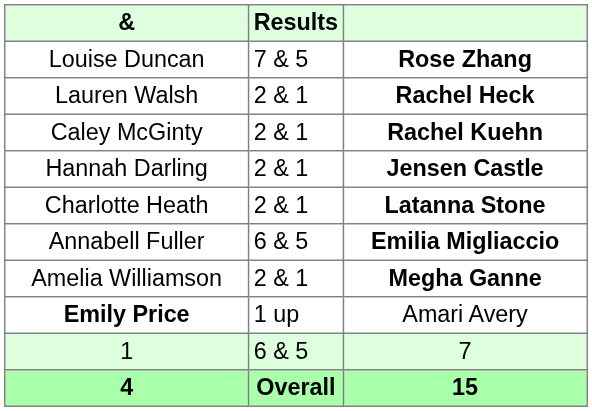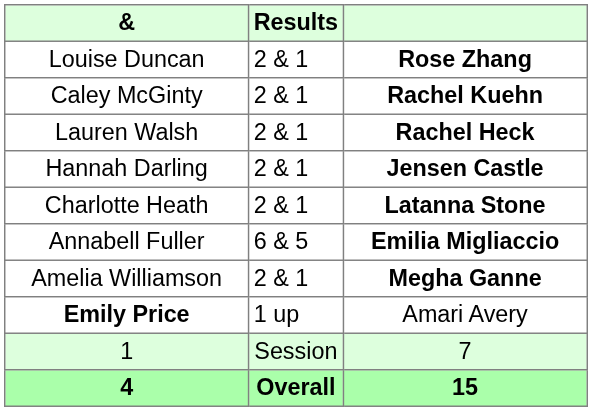 <table border="1" cellpadding="3" style="border-collapse: collapse; text-align:center;">
 <tr style="background:#ddffdd;">
 <th width=160> & </th>
 <th>Results</th>
 <th width=160></th>
 </tr>
 <tr>
 <td>Louise Duncan</td>
-<td align=left> 7 & 5</td>
+<td align=left> 2 & 1</td>
 <td><strong>Rose Zhang</strong></td>
+</tr>
+<tr>
+<td>Caley McGinty</td>
+<td align=left> 2 & 1</td>
+<td><strong>Rachel Kuehn</strong></td>
 </tr>
 <tr>
 <td>Lauren Walsh</td>
 <td align=left> 2 & 1</td>
 <td><strong>Rachel Heck</strong></td>
-</tr>
-<tr>
-<td>Caley McGinty</td>
-<td align=left> 2 & 1</td>
-<td><strong>Rachel Kuehn</strong></td>
 </tr>
 <tr>
 <td>Hannah Darling</td>
 <td align=left> 2 & 1</td>
 <td><strong>Jensen Castle</strong></td>
 </tr>
 <tr>
 <td>Charlotte Heath</td>
 <td align=left> 2 & 1</td>
 <td><strong>Latanna Stone</strong></td>
 </tr>
 <tr>
 <td>Annabell Fuller</td>
 <td align=left> 6 & 5</td>
 <td><strong>Emilia Migliaccio</strong></td>
 </tr>
 <tr>
 <td>Amelia Williamson</td>
 <td align=left> 2 & 1</td>
 <td><strong>Megha Ganne</strong></td>
 </tr>
 <tr>
 <td><strong>Emily Price</strong></td>
 <td align=left> 1 up</td>
 <td>Amari Avery</td>
 </tr>
 <tr style="background:#ddffdd;">
 <td>1</td>
-<td align=left> 6 & 5</td>
+<td>Session</td>
 <td>7</td>
 </tr>
 <tr style="background:#aaffaa;">
 <th>4</th>
 <th>Overall</th>
 <th>15</th>
 </tr>
 </table>
